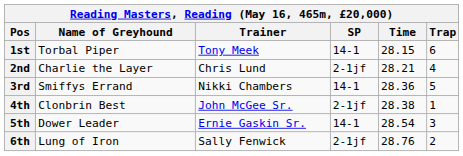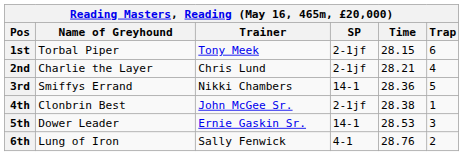 <table class="wikitable">
 <tr>
 <th colspan="6"><a href='#'>Reading Masters</a>, <a href='#'>Reading</a> (May 16, 465m, £20,000)</th>
 </tr>
 <tr>
 <th width=30>Pos</th>
 <th width=180>Name of Greyhound</th>
 <th width=150>Trainer</th>
 <th width=50>SP</th>
 <th width=50>Time</th>
 <th width=30>Trap</th>
 </tr>
 <tr>
 <th>1st</th>
 <td>Torbal Piper</td>
 <td><a href='#'>Tony Meek</a></td>
-<td>14-1</td>
+<td>2-1jf</td>
 <td>28.15</td>
 <td>6</td>
 </tr>
 <tr>
 <th>2nd</th>
 <td>Charlie the Layer</td>
 <td>Chris Lund</td>
 <td>2-1jf</td>
 <td>28.21</td>
 <td>4</td>
 </tr>
 <tr>
 <th>3rd</th>
 <td>Smiffys Errand</td>
 <td>Nikki Chambers</td>
 <td>14-1</td>
 <td>28.36</td>
 <td>5</td>
 </tr>
 <tr>
 <th>4th</th>
 <td>Clonbrin Best</td>
 <td><a href='#'>John McGee Sr.</a></td>
 <td>2-1jf</td>
 <td>28.38</td>
 <td>1</td>
 </tr>
 <tr>
 <th>5th</th>
 <td>Dower Leader</td>
 <td><a href='#'>Ernie Gaskin Sr.</a></td>
 <td>14-1</td>
-<td>28.54</td>
+<td>28.53</td>
 <td>3</td>
 </tr>
 <tr>
 <th>6th</th>
 <td>Lung of Iron</td>
 <td>Sally Fenwick</td>
-<td>2-1jf</td>
+<td>4-1</td>
 <td>28.76</td>
 <td>2</td>
 </tr>
 </table>
